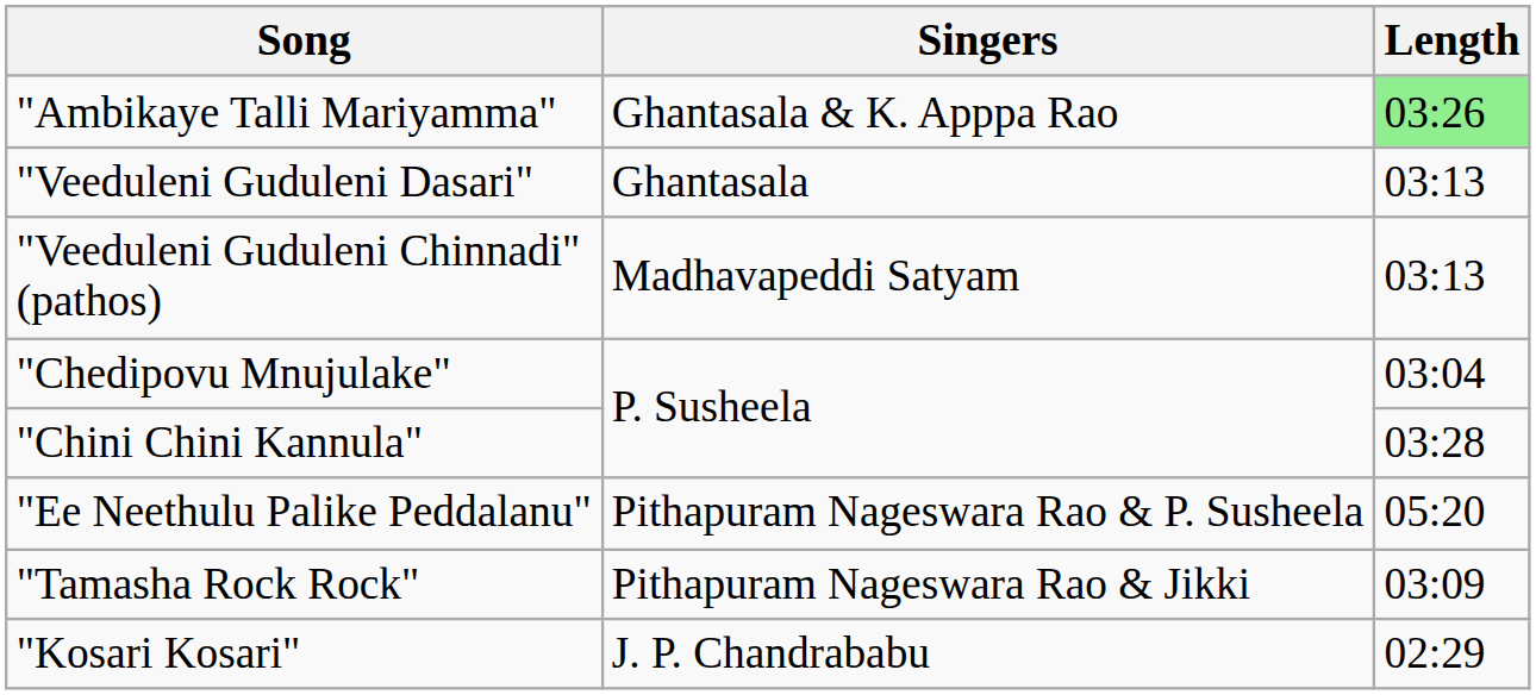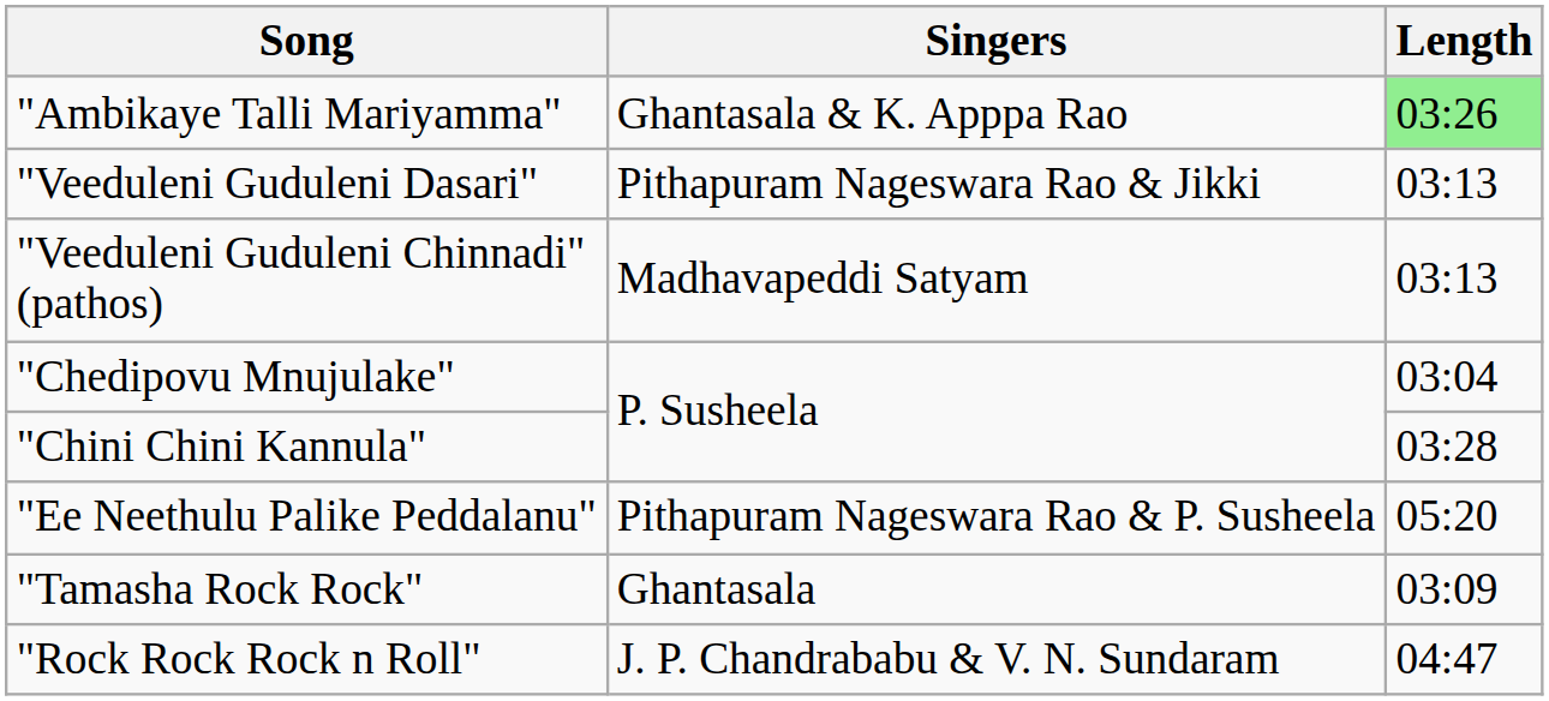 <table class="wikitable">
 <tr>
 <th>Song</th>
 <th>Singers</th>
 <th>Length</th>
 </tr>
 <tr>
 <td>"Ambikaye Talli Mariyamma"</td>
 <td>Ghantasala & K. Apppa Rao</td>
 <td style="background: lightgreen;">03:26</td>
 </tr>
 <tr>
 <td>"Veeduleni Guduleni Dasari"</td>
-<td>Ghantasala</td>
+<td>Pithapuram Nageswara Rao & Jikki</td>
 <td>03:13</td>
 </tr>
 <tr>
 <td>"Veeduleni Guduleni Chinnadi"<br>(pathos)</td>
 <td>Madhavapeddi Satyam</td>
 <td>03:13</td>
 </tr>
 <tr>
 <td>"Chedipovu Mnujulake"</td>
 <td rowspan=2>P. Susheela</td>
 <td>03:04</td>
 </tr>
 <tr>
 <td>"Chini Chini Kannula"</td>
 <td>03:28</td>
 </tr>
 <tr>
 <td>"Ee Neethulu Palike Peddalanu"</td>
 <td>Pithapuram Nageswara Rao & P. Susheela</td>
 <td>05:20</td>
 </tr>
 <tr>
 <td>"Tamasha Rock Rock"</td>
-<td>Pithapuram Nageswara Rao & Jikki</td>
+<td>Ghantasala</td>
 <td>03:09</td>
 </tr>
 <tr>
-<td>"Kosari Kosari"</td>
-<td>J. P. Chandrababu</td>
-<td>02:29</td>
+<td>"Rock Rock Rock n Roll"</td>
+<td>J. P. Chandrababu & V. N. Sundaram</td>
+<td>04:47</td>
 </tr>
 </table>
